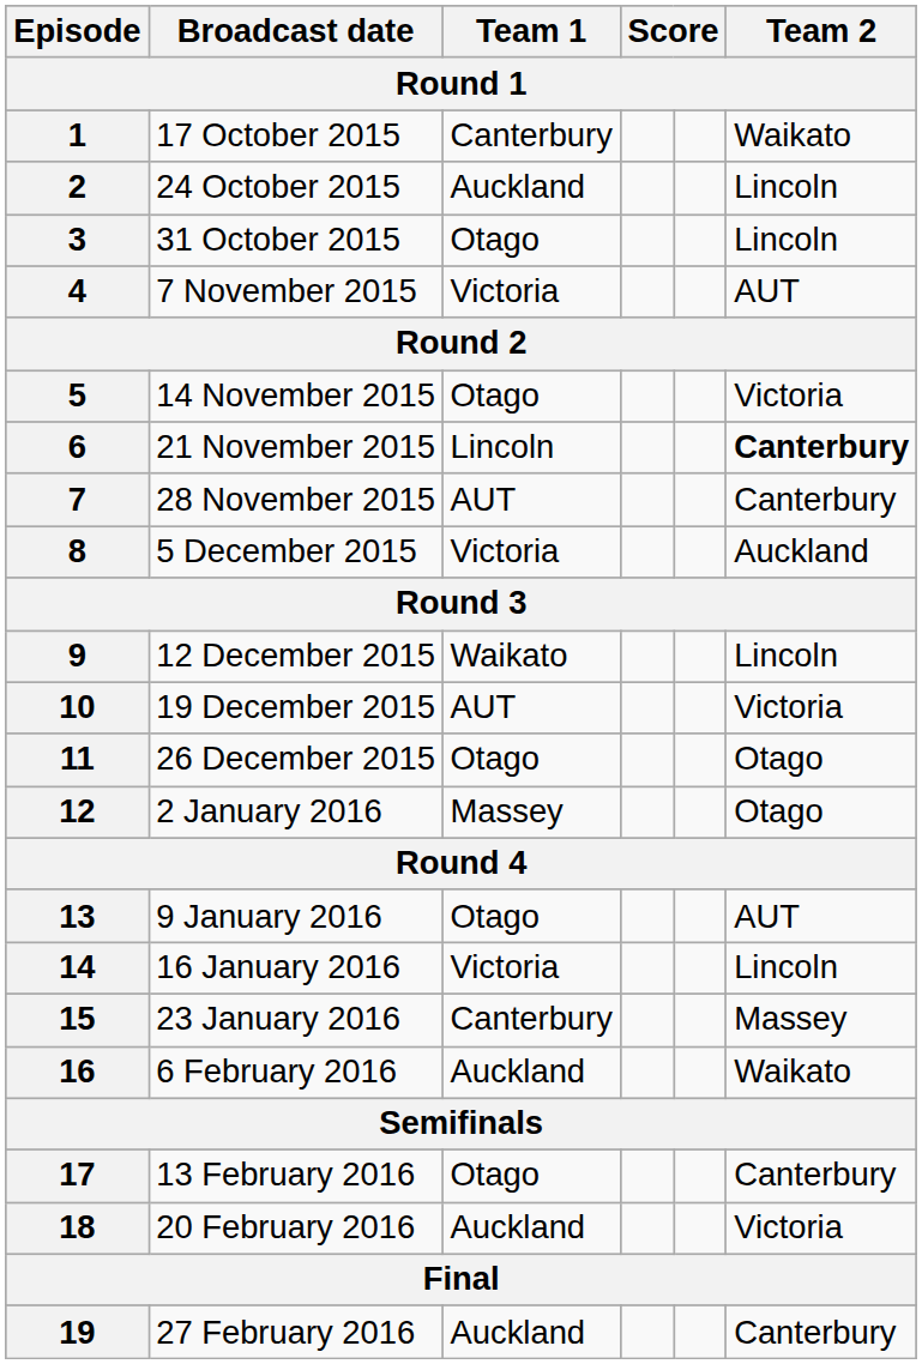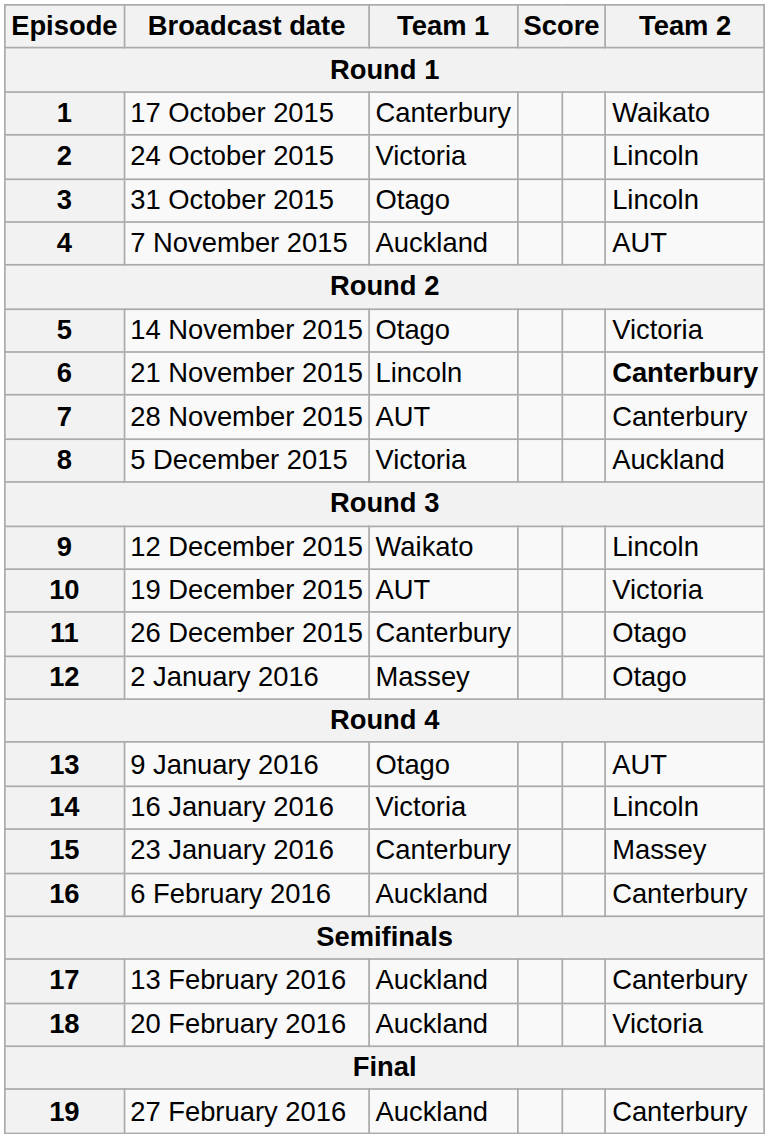 <table class="wikitable">
 <tr>
 <th>Episode</th>
 <th>Broadcast date</th>
 <th>Team 1</th>
 <th colspan=2>Score</th>
 <th>Team 2</th>
 </tr>
 <tr>
 <th colspan=6>Round 1</th>
 </tr>
 <tr>
 <th>1</th>
 <td>17 October 2015</td>
 <td>Canterbury</td>
 <td></td>
 <td></td>
 <td>Waikato</td>
 </tr>
 <tr>
 <th>2</th>
 <td>24 October 2015</td>
-<td>Auckland</td>
+<td>Victoria</td>
 <td></td>
 <td></td>
 <td>Lincoln</td>
 </tr>
 <tr>
 <th>3</th>
 <td>31 October 2015</td>
 <td>Otago</td>
 <td></td>
 <td></td>
 <td>Lincoln</td>
 </tr>
 <tr>
 <th>4</th>
 <td>7 November 2015</td>
-<td>Victoria</td>
+<td>Auckland</td>
 <td></td>
 <td></td>
 <td>AUT</td>
 </tr>
 <tr>
 <th colspan=6>Round 2</th>
 </tr>
 <tr>
 <th>5</th>
 <td>14 November 2015</td>
 <td>Otago</td>
 <td></td>
 <td></td>
 <td>Victoria</td>
 </tr>
 <tr>
 <th>6</th>
 <td>21 November 2015</td>
 <td>Lincoln</td>
 <td></td>
 <td></td>
 <td><strong>Canterbury</strong></td>
 </tr>
 <tr>
 <th>7</th>
 <td>28 November 2015</td>
 <td>AUT</td>
 <td></td>
 <td></td>
 <td>Canterbury</td>
 </tr>
 <tr>
 <th>8</th>
 <td>5 December 2015</td>
 <td>Victoria</td>
 <td></td>
 <td></td>
 <td>Auckland</td>
 </tr>
 <tr>
 <th colspan=6>Round 3</th>
 </tr>
 <tr>
 <th>9</th>
 <td>12 December 2015</td>
 <td>Waikato</td>
 <td></td>
 <td></td>
 <td>Lincoln</td>
 </tr>
 <tr>
 <th>10</th>
 <td>19 December 2015</td>
 <td>AUT</td>
 <td></td>
 <td></td>
 <td>Victoria</td>
 </tr>
 <tr>
 <th>11</th>
 <td>26 December 2015</td>
-<td>Otago</td>
+<td>Canterbury</td>
 <td></td>
 <td></td>
 <td>Otago</td>
 </tr>
 <tr>
 <th>12</th>
 <td>2 January 2016</td>
 <td>Massey</td>
 <td></td>
 <td></td>
 <td>Otago</td>
 </tr>
 <tr>
 <th colspan=6>Round 4</th>
 </tr>
 <tr>
 <th>13</th>
 <td>9 January 2016</td>
 <td>Otago</td>
 <td></td>
 <td></td>
 <td>AUT</td>
 </tr>
 <tr>
 <th>14</th>
 <td>16 January 2016</td>
 <td>Victoria</td>
 <td></td>
 <td></td>
 <td>Lincoln</td>
 </tr>
 <tr>
 <th>15</th>
 <td>23 January 2016</td>
 <td>Canterbury</td>
 <td></td>
 <td></td>
 <td>Massey</td>
 </tr>
 <tr>
 <th>16</th>
 <td>6 February 2016</td>
 <td>Auckland</td>
 <td></td>
 <td></td>
-<td>Waikato</td>
+<td>Canterbury</td>
 </tr>
 <tr>
 <th colspan=6>Semifinals</th>
 </tr>
 <tr>
 <th>17</th>
 <td>13 February 2016</td>
-<td>Otago</td>
+<td>Auckland</td>
 <td></td>
 <td></td>
 <td>Canterbury</td>
 </tr>
 <tr>
 <th>18</th>
 <td>20 February 2016</td>
 <td>Auckland</td>
 <td></td>
 <td></td>
 <td>Victoria</td>
 </tr>
 <tr>
 <th colspan=6>Final</th>
 </tr>
 <tr>
 <th>19</th>
 <td>27 February 2016</td>
 <td>Auckland</td>
 <td></td>
 <td></td>
 <td>Canterbury</td>
 </tr>
 </table>
